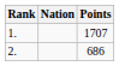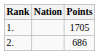 <table class="wikitable sortable">
 <tr>
 <th>Rank</th>
 <th>Nation</th>
 <th>Points</th>
 </tr>
 <tr>
 <td>1.</td>
 <td></td>
-<td align=center>1707</td>
+<td align=center>1705</td>
 </tr>
 <tr>
 <td>2.</td>
 <td></td>
 <td align=center>686</td>
 </tr>
 </table>
